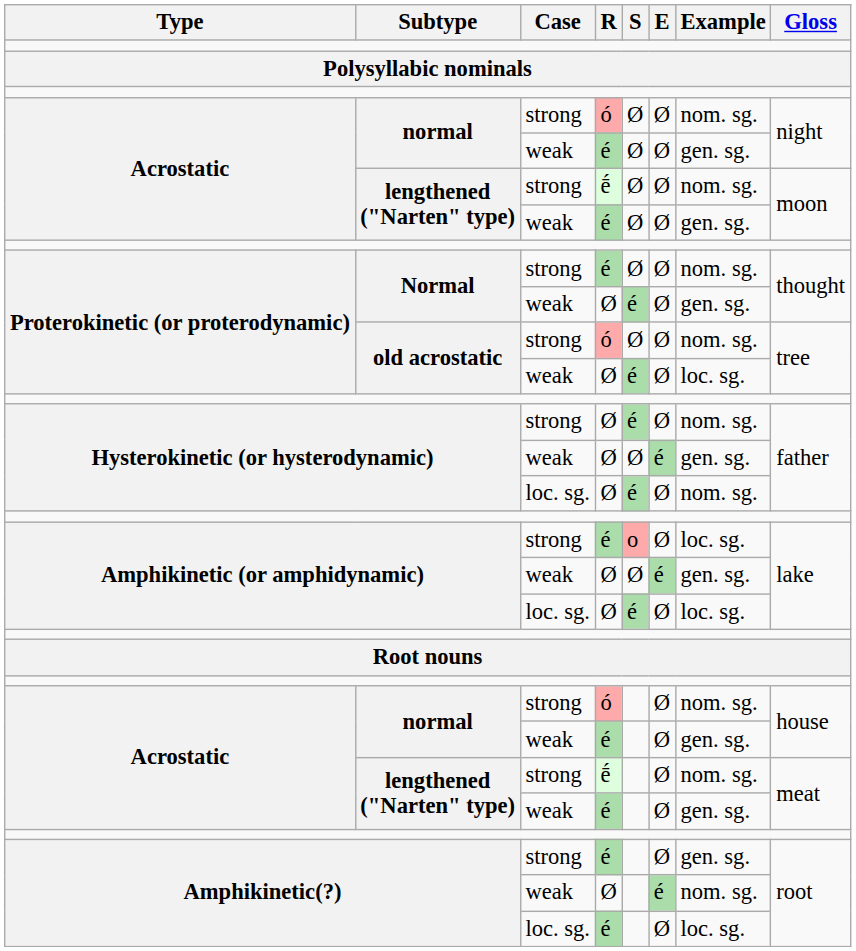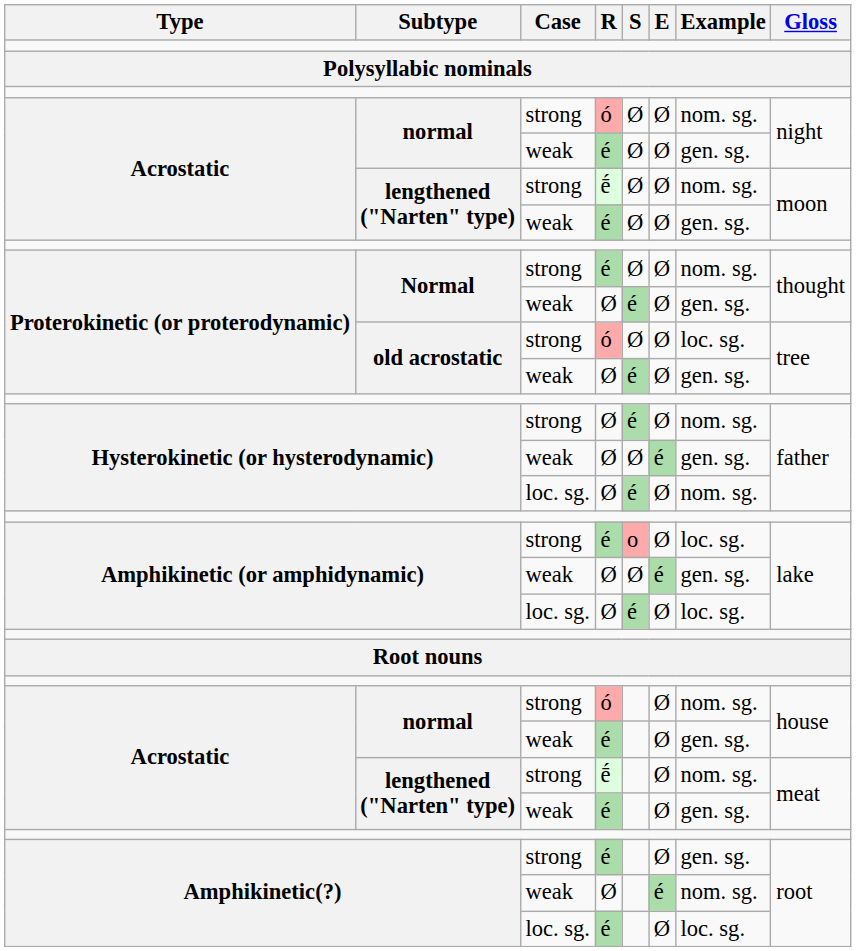 <table class="wikitable">
 <tr>
 <th>Type</th>
 <th>Subtype</th>
 <th>Case</th>
 <th>R</th>
 <th>S</th>
 <th>E</th>
 <th>Example</th>
 <th><a href='#'>Gloss</a></th>
 </tr>
 <tr>
 <td colspan="8"></td>
 </tr>
 <tr>
 <th colspan="8">Polysyllabic nominals</th>
 </tr>
 <tr>
 <td colspan="8"></td>
 </tr>
 <tr>
 <th rowspan="4">Acrostatic</th>
 <th rowspan="2">normal</th>
 <td>strong</td>
 <td style="background: #faa;">ó</td>
 <td>Ø</td>
 <td>Ø</td>
 <td>nom. sg. </td>
 <td rowspan="2">night</td>
 </tr>
 <tr>
 <td>weak</td>
 <td style="background: #ada;">é</td>
 <td>Ø</td>
 <td>Ø</td>
 <td>gen. sg. </td>
 </tr>
 <tr>
 <th rowspan="2">lengthened<br>("Narten" type)</th>
 <td>strong</td>
 <td style="background: #dfd;">ḗ</td>
 <td>Ø</td>
 <td>Ø</td>
 <td>nom. sg. </td>
 <td rowspan="2">moon</td>
 </tr>
 <tr>
 <td>weak</td>
 <td style="background: #ada;">é</td>
 <td>Ø</td>
 <td>Ø</td>
 <td>gen. sg. </td>
 </tr>
 <tr>
 <td colspan="8"></td>
 </tr>
 <tr>
 <th rowspan="4">Proterokinetic (or proterodynamic)</th>
 <th rowspan="2">Normal</th>
 <td>strong</td>
 <td style="background: #ada;">é</td>
 <td>Ø</td>
 <td>Ø</td>
 <td>nom. sg. </td>
 <td rowspan="2">thought</td>
 </tr>
 <tr>
 <td>weak</td>
 <td>Ø</td>
 <td style="background: #ada;">é</td>
 <td>Ø</td>
 <td>gen. sg. </td>
 </tr>
 <tr>
 <th rowspan="2">old acrostatic</th>
 <td>strong</td>
 <td style="background: #faa;">ó</td>
 <td>Ø</td>
 <td>Ø</td>
-<td>nom. sg. </td>
+<td>loc. sg. </td>
 <td rowspan="2">tree</td>
 </tr>
 <tr>
 <td>weak</td>
 <td>Ø</td>
 <td style="background: #ada;">é</td>
 <td>Ø</td>
-<td>loc. sg. </td>
+<td>gen. sg. </td>
 </tr>
 <tr>
 <td colspan="8"></td>
 </tr>
 <tr>
 <th rowspan="3" colspan="2">Hysterokinetic (or hysterodynamic)</th>
 <td>strong</td>
 <td>Ø</td>
 <td style="background: #ada;">é</td>
 <td>Ø</td>
 <td>nom. sg. </td>
 <td rowspan="3">father</td>
 </tr>
 <tr>
 <td>weak</td>
 <td>Ø</td>
 <td>Ø</td>
 <td style="background: #ada;">é</td>
 <td>gen. sg. </td>
 </tr>
 <tr>
 <td>loc. sg.</td>
 <td>Ø</td>
 <td style="background: #ada;">é</td>
 <td>Ø</td>
 <td>nom. sg. </td>
 </tr>
 <tr>
 <td colspan="8"></td>
 </tr>
 <tr>
 <th rowspan="3" colspan="2">Amphikinetic (or amphidynamic)</th>
 <td>strong</td>
 <td style="background: #ada;">é</td>
 <td style="background: #faa;">o</td>
 <td>Ø</td>
 <td>loc. sg. </td>
 <td rowspan="3">lake</td>
 </tr>
 <tr>
 <td>weak</td>
 <td>Ø</td>
 <td>Ø</td>
 <td style="background: #ada;">é</td>
 <td>gen. sg. </td>
 </tr>
 <tr>
 <td>loc. sg.</td>
 <td>Ø</td>
 <td style="background: #ada;">é</td>
 <td>Ø</td>
 <td>loc. sg. </td>
 </tr>
 <tr>
 <td colspan="8"></td>
 </tr>
 <tr>
 <th colspan="8">Root nouns</th>
 </tr>
 <tr>
 <td colspan="8"></td>
 </tr>
 <tr>
 <th rowspan="4">Acrostatic</th>
 <th rowspan="2">normal</th>
 <td>strong</td>
 <td style="background: #faa;">ó</td>
 <td></td>
 <td>Ø</td>
 <td>nom. sg. </td>
 <td rowspan="2">house</td>
 </tr>
 <tr>
 <td>weak</td>
 <td style="background: #ada;">é</td>
 <td></td>
 <td>Ø</td>
 <td>gen. sg. </td>
 </tr>
 <tr>
 <th rowspan="2">lengthened<br>("Narten" type)</th>
 <td>strong</td>
 <td style="background: #dfd;">ḗ</td>
 <td></td>
 <td>Ø</td>
 <td>nom. sg. </td>
 <td rowspan="2">meat</td>
 </tr>
 <tr>
 <td>weak</td>
 <td style="background: #ada;">é</td>
 <td></td>
 <td>Ø</td>
 <td>gen. sg. </td>
 </tr>
 <tr>
 <td colspan="8"></td>
 </tr>
 <tr>
 <th rowspan="3" colspan="2">Amphikinetic(?)</th>
 <td>strong</td>
 <td style="background: #ada;">é</td>
 <td></td>
 <td>Ø</td>
 <td>gen. sg. </td>
 <td rowspan="3">root</td>
 </tr>
 <tr>
 <td>weak</td>
 <td>Ø</td>
 <td></td>
 <td style="background: #ada;">é</td>
 <td>nom. sg. </td>
 </tr>
 <tr>
 <td>loc. sg.</td>
 <td style="background: #ada;">é</td>
 <td></td>
 <td>Ø</td>
 <td>loc. sg. </td>
 </tr>
 </table>
